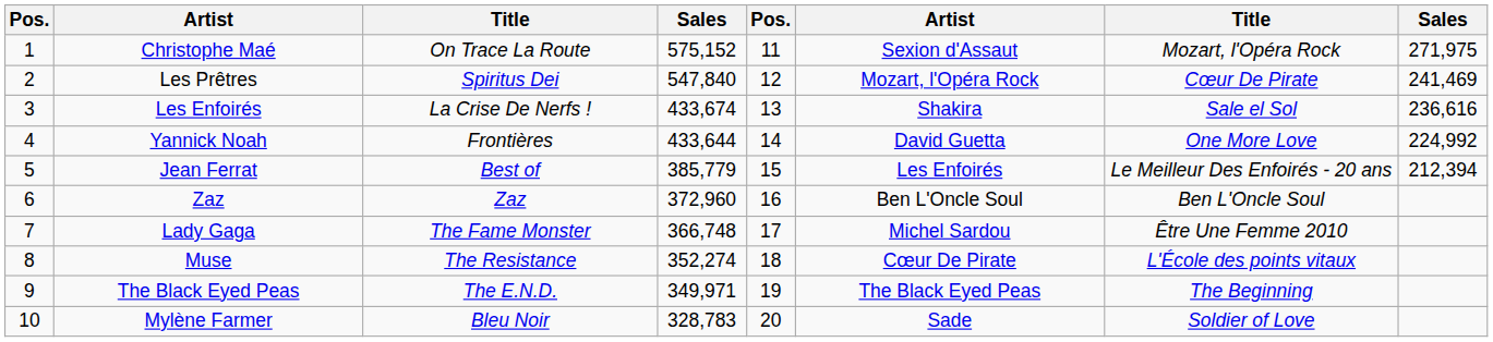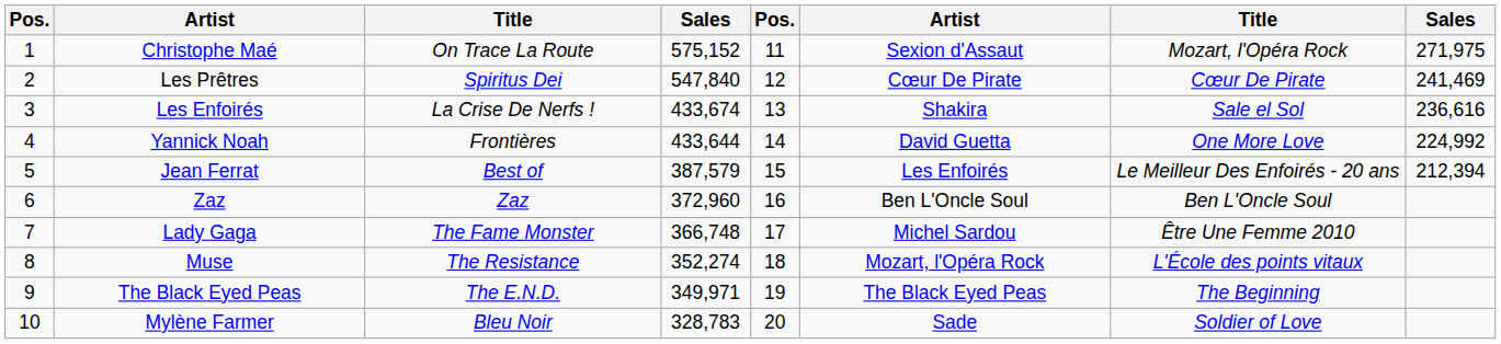 <table class="wikitable" style="text-align:center;">
 <tr>
 <th rowspan="1" width="3%">Pos.</th>
 <th rowspan="1" width="21%">Artist</th>
 <th rowspan="1" width="20%">Title</th>
 <th rowspan="1" width="6%">Sales</th>
 <th rowspan="1" width="3%">Pos.</th>
 <th rowspan="1" width="21%">Artist</th>
 <th rowspan="1" width="20%">Title</th>
 <th rowspan="1" width="6%">Sales</th>
 </tr>
 <tr>
 <td align="center">1</td>
 <td><a href='#'>Christophe Maé</a></td>
 <td><em>On Trace La Route</em></td>
 <td align="center">575,152</td>
 <td align="center">11</td>
 <td><a href='#'>Sexion d'Assaut</a></td>
 <td><em>Mozart, l'Opéra Rock </em></td>
 <td align="center">271,975</td>
 </tr>
 <tr>
 <td align="center">2</td>
 <td>Les Prêtres</td>
 <td><em><a href='#'>Spiritus Dei</a></em></td>
 <td align="center">547,840</td>
 <td align="center">12</td>
-<td><a href='#'>Mozart, l'Opéra Rock</a></td>
+<td><a href='#'>Cœur De Pirate</a></td>
 <td><em><a href='#'>Cœur De Pirate</a></em></td>
 <td align="center">241,469</td>
 </tr>
 <tr>
 <td align="center">3</td>
 <td><a href='#'>Les Enfoirés</a></td>
 <td><em>La Crise De Nerfs !</em></td>
 <td align="center">433,674</td>
 <td align="center">13</td>
 <td><a href='#'>Shakira</a></td>
 <td><em><a href='#'>Sale el Sol</a></em></td>
 <td align="center">236,616</td>
 </tr>
 <tr>
 <td align="center">4</td>
 <td><a href='#'>Yannick Noah</a></td>
 <td><em>Frontières</em></td>
 <td align="center">433,644</td>
 <td align="center">14</td>
 <td><a href='#'>David Guetta</a></td>
 <td><em><a href='#'>One More Love</a></em></td>
 <td align="center">224,992</td>
 </tr>
 <tr>
 <td align="center">5</td>
 <td><a href='#'>Jean Ferrat</a></td>
 <td><em><a href='#'>Best of</a></em></td>
-<td align="center">385,779</td>
+<td align="center">387,579</td>
 <td align="center">15</td>
 <td><a href='#'>Les Enfoirés</a></td>
 <td><em>Le Meilleur Des Enfoirés - 20 ans</em></td>
 <td align="center">212,394</td>
 </tr>
 <tr>
 <td align="center">6</td>
 <td><a href='#'>Zaz</a></td>
 <td><em><a href='#'>Zaz</a></em></td>
 <td align="center">372,960</td>
 <td align="center">16</td>
 <td>Ben L'Oncle Soul</td>
 <td><em>Ben L'Oncle Soul</em></td>
 <td align="center"></td>
 </tr>
 <tr>
 <td align="center">7</td>
 <td><a href='#'>Lady Gaga</a></td>
 <td><em><a href='#'>The Fame Monster</a></em></td>
 <td align="center">366,748</td>
 <td align="center">17</td>
 <td><a href='#'>Michel Sardou</a></td>
 <td><em>Être Une Femme 2010</em></td>
 <td align="center"></td>
 </tr>
 <tr>
 <td align="center">8</td>
 <td><a href='#'>Muse</a></td>
 <td><em><a href='#'>The Resistance</a></em></td>
 <td align="center">352,274</td>
 <td align="center">18</td>
-<td><a href='#'>Cœur De Pirate</a></td>
+<td><a href='#'>Mozart, l'Opéra Rock</a></td>
 <td><em><a href='#'>L'École des points vitaux</a></em></td>
 <td align="center"></td>
 </tr>
 <tr>
 <td align="center">9</td>
 <td><a href='#'>The Black Eyed Peas</a></td>
 <td><em><a href='#'>The E.N.D.</a></em></td>
 <td align="center">349,971</td>
 <td align="center">19</td>
 <td><a href='#'>The Black Eyed Peas</a></td>
 <td><em><a href='#'>The Beginning</a></em></td>
 <td align="center"></td>
 </tr>
 <tr>
 <td align="center">10</td>
 <td><a href='#'>Mylène Farmer</a></td>
 <td><em><a href='#'>Bleu Noir</a></em></td>
 <td align="center">328,783</td>
 <td align="center">20</td>
 <td><a href='#'>Sade</a></td>
 <td><em><a href='#'>Soldier of Love</a></em></td>
 <td align="center"></td>
 </tr>
 </table>
